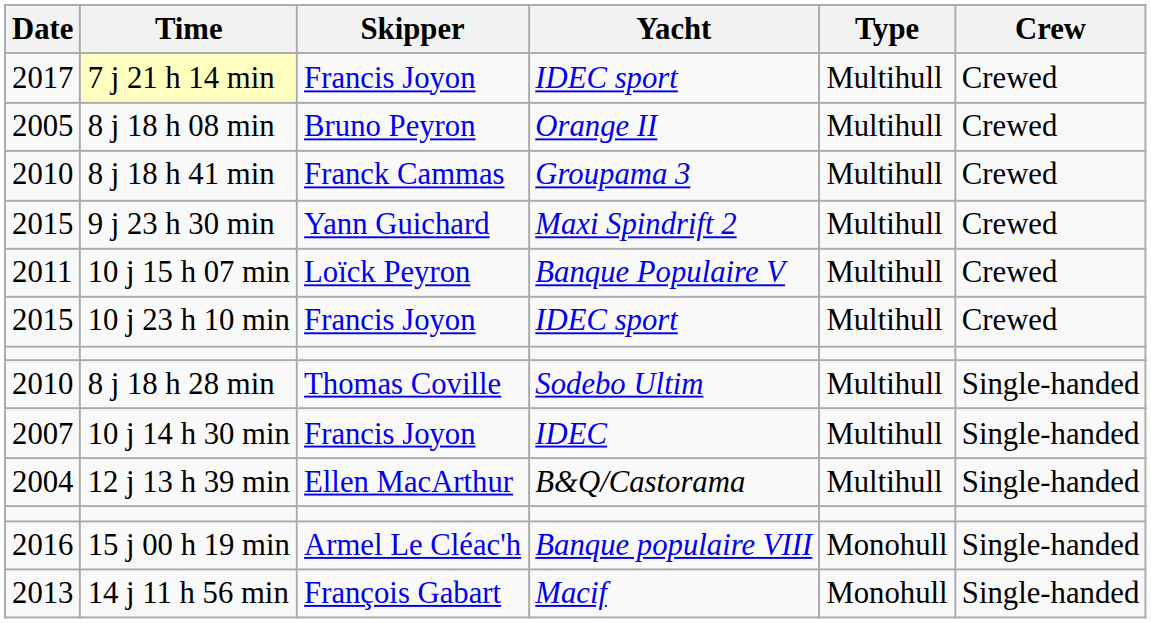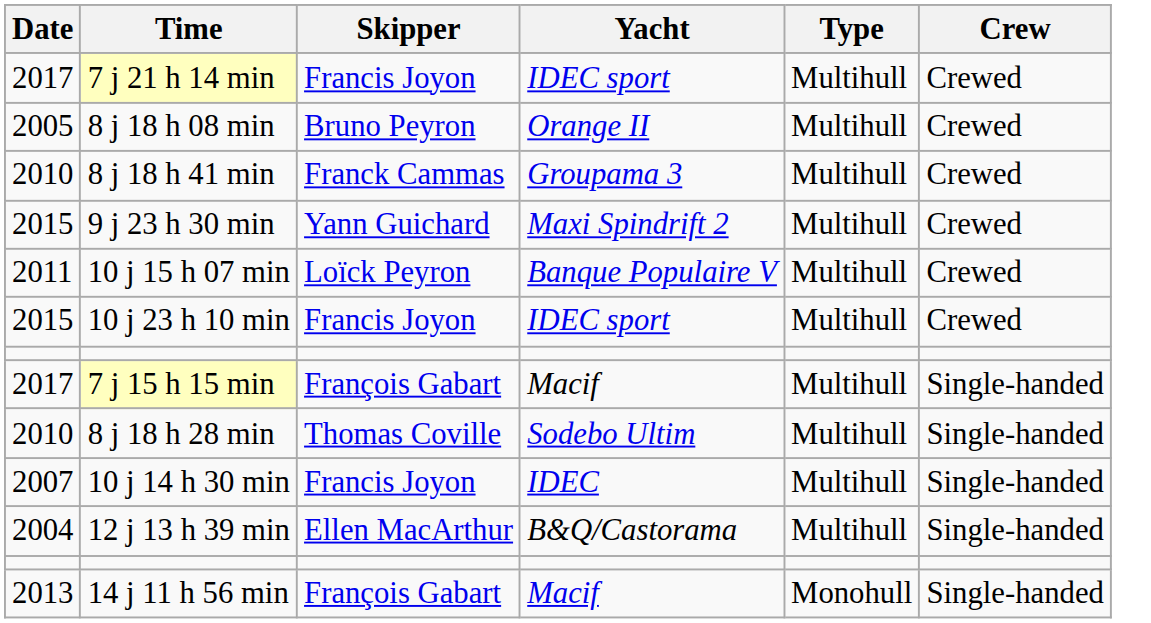 <table class="wikitable sortable">
 <tr>
 <th>Date</th>
 <th>Time</th>
 <th>Skipper</th>
 <th>Yacht</th>
 <th>Type</th>
 <th>Crew</th>
 </tr>
 <tr>
 <td>2017</td>
 <td style="background:#ffffbf;">7 j 21 h 14 min</td>
 <td><a href='#'>Francis Joyon</a></td>
 <td><em><a href='#'>IDEC sport</a></em></td>
 <td>Multihull</td>
 <td>Crewed</td>
 </tr>
 <tr>
 <td>2005</td>
 <td>8 j 18 h 08 min</td>
 <td><a href='#'>Bruno Peyron</a></td>
 <td><em><a href='#'>Orange II</a></em></td>
 <td>Multihull</td>
 <td>Crewed</td>
 </tr>
 <tr>
 <td>2010</td>
 <td>8 j 18 h 41 min</td>
 <td><a href='#'>Franck Cammas</a></td>
 <td><em><a href='#'>Groupama 3</a></em></td>
 <td>Multihull</td>
 <td>Crewed</td>
 </tr>
 <tr>
 <td>2015</td>
 <td>9 j 23 h 30 min</td>
 <td><a href='#'>Yann Guichard</a></td>
 <td><em><a href='#'>Maxi Spindrift 2</a></em></td>
 <td>Multihull</td>
 <td>Crewed</td>
 </tr>
 <tr>
 <td>2011</td>
 <td>10 j 15 h 07 min</td>
 <td><a href='#'>Loïck Peyron</a></td>
 <td><em><a href='#'>Banque Populaire V</a></em></td>
 <td>Multihull</td>
 <td>Crewed</td>
 </tr>
 <tr>
 <td>2015</td>
 <td>10 j 23 h 10 min</td>
 <td><a href='#'>Francis Joyon</a></td>
 <td><em><a href='#'>IDEC sport</a></em></td>
 <td>Multihull</td>
 <td>Crewed</td>
 </tr>
 <tr>
 <td></td>
 <td></td>
 <td></td>
 <td></td>
 <td></td>
 <td></td>
 </tr>
 <tr>
+<td>2017</td>
+<td style="background:#ffffbf;">7 j 15 h 15 min</td>
+<td><a href='#'>François Gabart</a></td>
+<td><em>Macif</em></td>
+<td>Multihull</td>
+<td>Single-handed</td>
+</tr>
+<tr>
 <td>2010</td>
 <td>8 j 18 h 28 min</td>
 <td><a href='#'>Thomas Coville</a></td>
 <td><em><a href='#'>Sodebo Ultim</a></em></td>
 <td>Multihull</td>
 <td>Single-handed</td>
 </tr>
 <tr>
 <td>2007</td>
 <td>10 j 14 h 30 min</td>
 <td><a href='#'>Francis Joyon</a></td>
 <td><em><a href='#'>IDEC</a></em></td>
 <td>Multihull</td>
 <td>Single-handed</td>
 </tr>
 <tr>
 <td>2004</td>
 <td>12 j 13 h 39 min</td>
 <td><a href='#'>Ellen MacArthur</a></td>
 <td><em>B&Q/Castorama</em></td>
 <td>Multihull</td>
 <td>Single-handed</td>
 </tr>
 <tr>
 <td></td>
 <td></td>
 <td></td>
 <td></td>
 <td></td>
 <td></td>
 </tr>
 <tr>
-<td>2016</td>
-<td>15 j 00 h 19 min</td>
-<td><a href='#'>Armel Le Cléac'h</a></td>
-<td><em><a href='#'>Banque populaire VIII</a></em></td>
-<td>Monohull</td>
-<td>Single-handed</td>
-</tr>
-<tr>
 <td>2013</td>
 <td>14 j 11 h 56 min</td>
 <td><a href='#'>François Gabart</a></td>
 <td><em><a href='#'>Macif</a></em></td>
 <td>Monohull</td>
 <td>Single-handed</td>
 </tr>
 </table>
